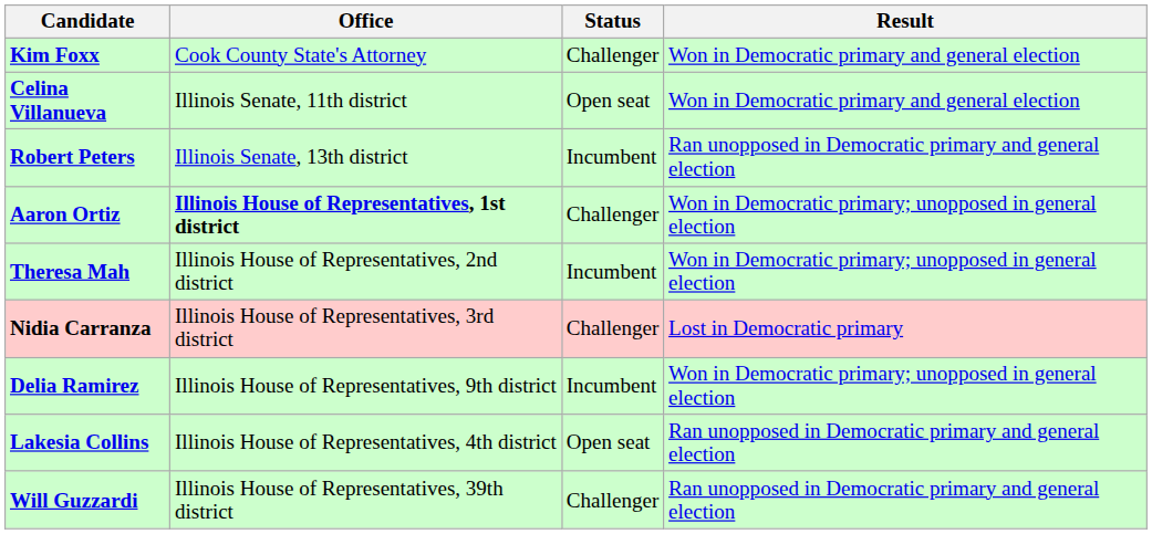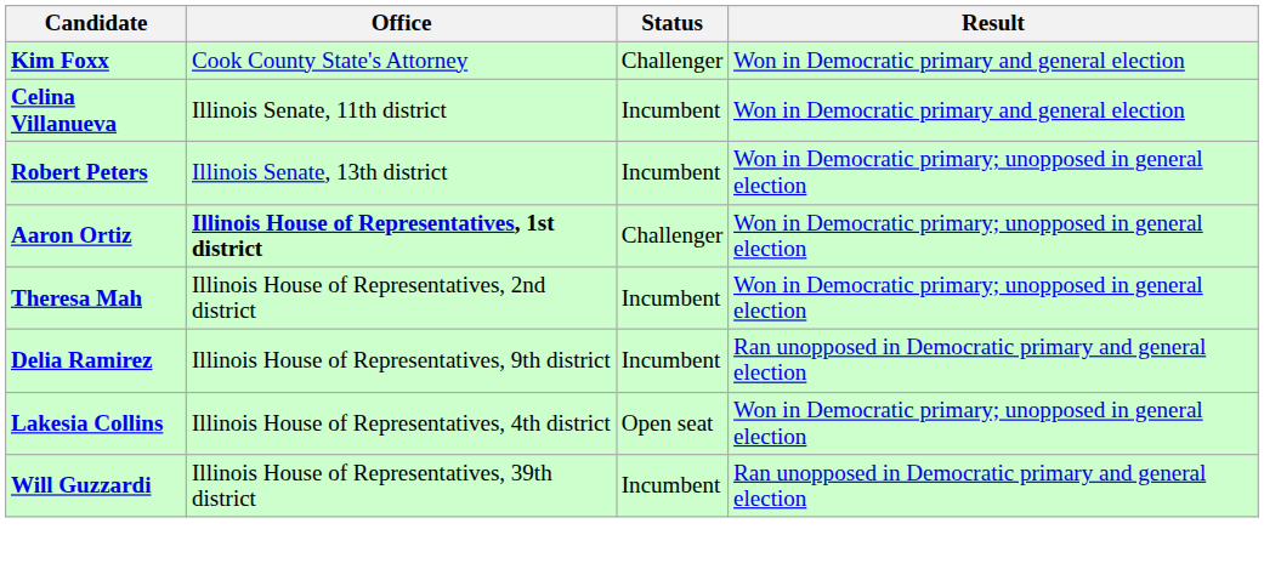 <table class="wikitable sortable mw-collapsible">
 <tr>
 <th>Candidate</th>
 <th>Office</th>
 <th>Status</th>
 <th>Result</th>
 </tr>
 <tr bgcolor=ccffcc>
 <td><strong><a href='#'>Kim Foxx</a></strong></td>
 <td><a href='#'>Cook County State's Attorney</a></td>
 <td>Challenger</td>
 <td><a href='#'>Won in Democratic primary and general election</a></td>
 </tr>
 <tr bgcolor=ccffcc>
 <td><strong><a href='#'>Celina Villanueva</a></strong></td>
 <td>Illinois Senate, 11th district</td>
-<td>Open seat</td>
+<td>Incumbent</td>
 <td><a href='#'>Won in Democratic primary and general election</a></td>
 </tr>
 <tr bgcolor=ccffcc>
 <td><a href='#'><strong>Robert Peters</strong></a></td>
 <td><a href='#'>Illinois Senate</a>, 13th district</td>
 <td>Incumbent</td>
-<td><a href='#'>Ran unopposed in Democratic primary and general election</a></td>
+<td><a href='#'>Won in Democratic primary; unopposed in general election</a></td>
 </tr>
 <tr bgcolor=ccffcc>
 <td><strong><a href='#'>Aaron Ortiz</a></strong></td>
 <td><strong><a href='#'>Illinois House of Representatives</a>, 1st district</strong></td>
 <td>Challenger</td>
 <td><a href='#'>Won in Democratic primary; unopposed in general election</a></td>
 </tr>
 <tr bgcolor=ccffcc>
 <td><strong><a href='#'>Theresa Mah</a></strong></td>
 <td>Illinois House of Representatives, 2nd district</td>
 <td>Incumbent</td>
 <td><a href='#'>Won in Democratic primary; unopposed in general election</a></td>
 </tr>
-<tr bgcolor=ffcccc>
-<td><strong>Nidia Carranza</strong></td>
-<td>Illinois House of Representatives, 3rd district</td>
-<td>Challenger</td>
-<td><a href='#'>Lost in Democratic primary</a></td>
-</tr>
 <tr bgcolor=ccffcc>
 <td><strong><a href='#'>Delia Ramirez</a></strong></td>
 <td>Illinois House of Representatives, 9th district</td>
 <td>Incumbent</td>
-<td><a href='#'>Won in Democratic primary; unopposed in general election</a></td>
+<td><a href='#'>Ran unopposed in Democratic primary and general election</a></td>
 </tr>
 <tr bgcolor=ccffcc>
 <td><strong><a href='#'>Lakesia Collins</a></strong></td>
 <td>Illinois House of Representatives, 4th district</td>
 <td>Open seat</td>
-<td><a href='#'>Ran unopposed in Democratic primary and general election</a></td>
+<td><a href='#'>Won in Democratic primary; unopposed in general election</a></td>
 </tr>
 <tr bgcolor=ccffcc>
 <td><strong><a href='#'>Will Guzzardi</a></strong></td>
 <td>Illinois House of Representatives, 39th district</td>
-<td>Challenger</td>
+<td>Incumbent</td>
 <td><a href='#'>Ran unopposed in Democratic primary and general election</a></td>
 </tr>
 </table>
